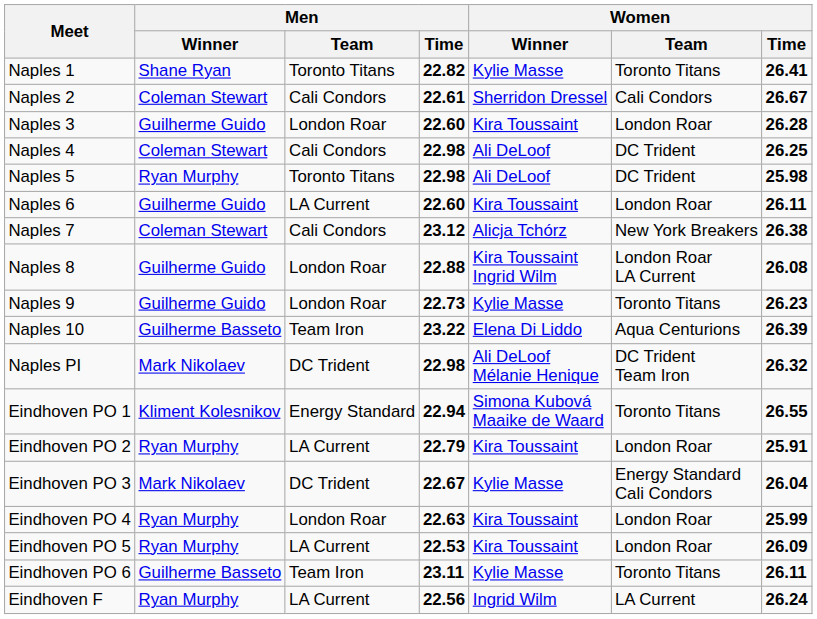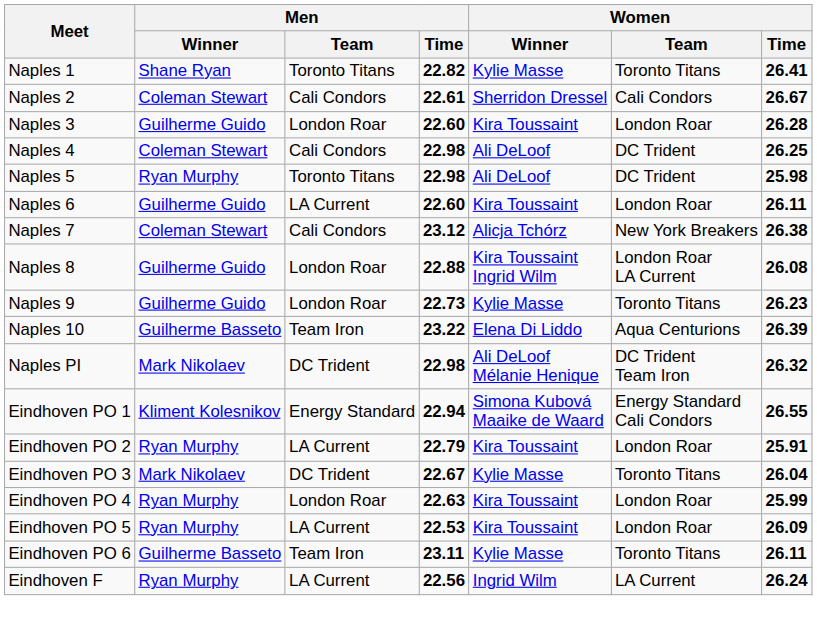 <table class="wikitable">
 <tr>
 <th rowspan="2">Meet</th>
 <th colspan="3">Men</th>
 <th colspan="3">Women</th>
 </tr>
 <tr>
 <th>Winner</th>
 <th>Team</th>
 <th>Time</th>
 <th>Winner</th>
 <th>Team</th>
 <th>Time</th>
 </tr>
 <tr>
 <td>Naples 1</td>
 <td> <a href='#'>Shane Ryan</a></td>
 <td> Toronto Titans</td>
 <td><strong>22.82 </strong></td>
 <td> <a href='#'>Kylie Masse</a></td>
 <td> Toronto Titans</td>
 <td><strong> 26.41 </strong></td>
 </tr>
 <tr>
 <td>Naples 2</td>
 <td> <a href='#'>Coleman Stewart</a></td>
 <td> Cali Condors</td>
 <td><strong>22.61 </strong></td>
 <td> <a href='#'>Sherridon Dressel</a></td>
 <td> Cali Condors</td>
 <td><strong> 26.67 </strong></td>
 </tr>
 <tr>
 <td>Naples 3</td>
 <td> <a href='#'>Guilherme Guido</a></td>
 <td> London Roar</td>
 <td><strong>22.60 </strong></td>
 <td> <a href='#'>Kira Toussaint</a></td>
 <td> London Roar</td>
 <td><strong> 26.28 </strong></td>
 </tr>
 <tr>
 <td>Naples 4</td>
 <td> <a href='#'>Coleman Stewart</a></td>
 <td> Cali Condors</td>
 <td><strong>22.98 </strong></td>
 <td> <a href='#'>Ali DeLoof</a></td>
 <td> DC Trident</td>
 <td><strong> 26.25 </strong></td>
 </tr>
 <tr>
 <td>Naples 5</td>
 <td> <a href='#'>Ryan Murphy</a></td>
 <td> Toronto Titans</td>
 <td><strong>22.98 </strong></td>
 <td> <a href='#'>Ali DeLoof</a></td>
 <td> DC Trident</td>
 <td><strong> 25.98 </strong></td>
 </tr>
 <tr>
 <td>Naples 6</td>
 <td> <a href='#'>Guilherme Guido</a></td>
 <td> LA Current</td>
 <td><strong>22.60 </strong></td>
 <td> <a href='#'>Kira Toussaint</a></td>
 <td> London Roar</td>
 <td><strong> 26.11 </strong></td>
 </tr>
 <tr>
 <td>Naples 7</td>
 <td> <a href='#'>Coleman Stewart</a></td>
 <td> Cali Condors</td>
 <td><strong> 23.12 </strong></td>
 <td> <a href='#'>Alicja Tchórz</a></td>
 <td> New York Breakers</td>
 <td><strong>26.38</strong></td>
 </tr>
 <tr>
 <td>Naples 8</td>
 <td> <a href='#'>Guilherme Guido</a></td>
 <td> London Roar</td>
 <td><strong>22.88 </strong></td>
 <td> <a href='#'>Kira Toussaint</a> <br>  <a href='#'>Ingrid Wilm</a></td>
 <td> London Roar <br>  LA Current</td>
 <td><strong> 26.08 </strong></td>
 </tr>
 <tr>
 <td>Naples 9</td>
 <td> <a href='#'>Guilherme Guido</a></td>
 <td> London Roar</td>
 <td><strong>22.73 </strong></td>
 <td> <a href='#'>Kylie Masse</a></td>
 <td> Toronto Titans</td>
 <td><strong> 26.23 </strong></td>
 </tr>
 <tr>
 <td>Naples 10</td>
 <td> <a href='#'>Guilherme Basseto</a></td>
 <td> Team Iron</td>
 <td><strong>23.22 </strong></td>
 <td> <a href='#'>Elena Di Liddo</a></td>
 <td> Aqua Centurions</td>
 <td><strong> 26.39 </strong></td>
 </tr>
 <tr>
 <td>Naples PI</td>
 <td> <a href='#'>Mark Nikolaev</a></td>
 <td> DC Trident</td>
 <td><strong>22.98 </strong></td>
 <td> <a href='#'>Ali DeLoof</a> <br>  <a href='#'>Mélanie Henique</a></td>
 <td> DC Trident <br>  Team Iron</td>
 <td><strong> 26.32 </strong></td>
 </tr>
 <tr>
 <td>Eindhoven PO 1</td>
 <td> <a href='#'>Kliment Kolesnikov</a></td>
 <td> Energy Standard</td>
 <td><strong>22.94 </strong></td>
 <td> <a href='#'>Simona Kubová</a> <br>  <a href='#'>Maaike de Waard</a></td>
-<td> Toronto Titans</td>
+<td> Energy Standard <br>  Cali Condors</td>
 <td><strong> 26.55 </strong></td>
 </tr>
 <tr>
 <td>Eindhoven PO 2</td>
 <td> <a href='#'>Ryan Murphy</a></td>
 <td> LA Current</td>
 <td><strong>22.79 </strong></td>
 <td> <a href='#'>Kira Toussaint</a></td>
 <td> London Roar</td>
 <td><strong> 25.91 </strong></td>
 </tr>
 <tr>
 <td>Eindhoven PO 3</td>
 <td> <a href='#'>Mark Nikolaev</a></td>
 <td> DC Trident</td>
 <td><strong>22.67 </strong></td>
 <td> <a href='#'>Kylie Masse</a></td>
-<td> Energy Standard <br>  Cali Condors</td>
+<td> Toronto Titans</td>
 <td><strong> 26.04 </strong></td>
 </tr>
 <tr>
 <td>Eindhoven PO 4</td>
 <td> <a href='#'>Ryan Murphy</a></td>
 <td> London Roar</td>
 <td><strong>22.63 </strong></td>
 <td> <a href='#'>Kira Toussaint</a></td>
 <td> London Roar</td>
 <td><strong> 25.99 </strong></td>
 </tr>
 <tr>
 <td>Eindhoven PO 5</td>
 <td> <a href='#'>Ryan Murphy</a></td>
 <td> LA Current</td>
 <td><strong>22.53 </strong></td>
 <td> <a href='#'>Kira Toussaint</a></td>
 <td> London Roar</td>
 <td><strong> 26.09 </strong></td>
 </tr>
 <tr>
 <td>Eindhoven PO 6</td>
 <td> <a href='#'>Guilherme Basseto</a></td>
 <td> Team Iron</td>
 <td><strong>23.11 </strong></td>
 <td> <a href='#'>Kylie Masse</a></td>
 <td> Toronto Titans</td>
 <td><strong> 26.11 </strong></td>
 </tr>
 <tr>
 <td>Eindhoven F</td>
 <td> <a href='#'>Ryan Murphy</a></td>
 <td> LA Current</td>
 <td><strong>22.56 </strong></td>
 <td> <a href='#'>Ingrid Wilm</a></td>
 <td> LA Current</td>
 <td><strong> 26.24 </strong></td>
 </tr>
 </table>
